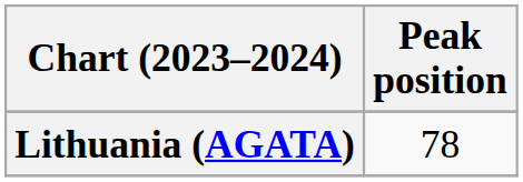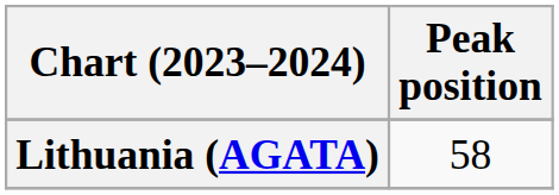 <table class="wikitable sortable plainrowheaders" style="text-align:center">
 <tr>
 <th scope="col">Chart (2023–2024)</th>
 <th scope="col">Peak<br>position</th>
 </tr>
 <tr>
 </tr>
 <tr>
 <th scope="row">Lithuania (<a href='#'>AGATA</a>)</th>
-<td>78</td>
+<td>58</td>
 </tr>
 <tr>
 </tr>
 </table>
